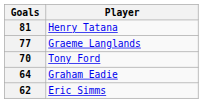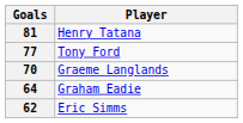 <table class="wikitable" style="text-align:left;">
 <tr>
 <th width=50>Goals</th>
 <th width=200>Player</th>
 </tr>
 <tr>
 <th>81</th>
 <td> <a href='#'>Henry Tatana</a></td>
 </tr>
 <tr>
 <th>77</th>
-<td> <a href='#'>Graeme Langlands</a></td>
+<td> <a href='#'>Tony Ford</a></td>
 </tr>
 <tr>
 <th>70</th>
-<td> <a href='#'>Tony Ford</a></td>
+<td> <a href='#'>Graeme Langlands</a></td>
 </tr>
 <tr>
 <th>64</th>
 <td> <a href='#'>Graham Eadie</a></td>
 </tr>
 <tr>
 <th>62</th>
 <td> <a href='#'>Eric Simms</a></td>
 </tr>
 </table>
